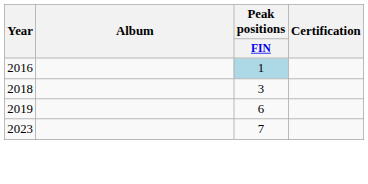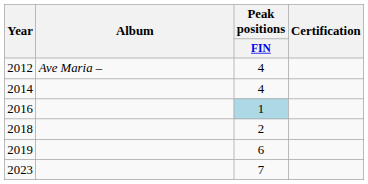 <table class="wikitable">
 <tr>
 <th align="center" rowspan="2" width="10">Year</th>
 <th align="center" rowspan="2" width="240">Album</th>
 <th align="center" colspan="1" width="20">Peak positions</th>
 <th align="center" rowspan="2" width="70">Certification</th>
 </tr>
 <tr>
 <th scope="col" style="width:3em;font-size:90%;"><a href='#'>FIN</a><br></th>
 </tr>
 <tr>
+<td style="text-align:center;">2012</td>
+<td><em>Ave Maria – </em></td>
+<td style="text-align:center;">4</td>
+<td style="text-align:center;"></td>
+</tr>
+<tr>
+<td style="text-align:center;">2014</td>
+<td></td>
+<td style="text-align:center;">4</td>
+<td style="text-align:center;"></td>
+</tr>
+<tr>
 <td style="text-align:center;">2016</td>
 <td></td>
 <td style="background: lightblue; text-align:center;">1</td>
 <td style="text-align:center;"></td>
 </tr>
 <tr>
 <td style="text-align:center;">2018</td>
 <td></td>
-<td style="text-align:center;">3<br></td>
+<td style="text-align:center;">2<br></td>
 <td style="text-align:center;"></td>
 </tr>
 <tr>
 <td style="text-align:center;">2019</td>
 <td></td>
 <td style="text-align:center;">6<br></td>
 <td style="text-align:center;"></td>
 </tr>
 <tr>
 <td style="text-align:center;">2023</td>
 <td></td>
 <td style="text-align:center;">7<br></td>
 <td style="text-align:center;"></td>
 </tr>
 </table>
